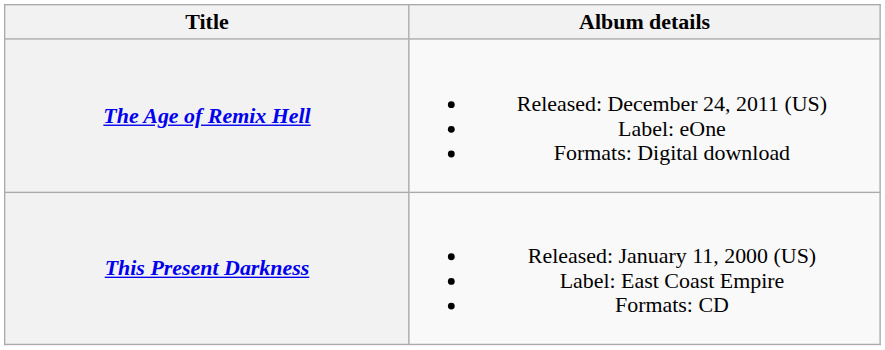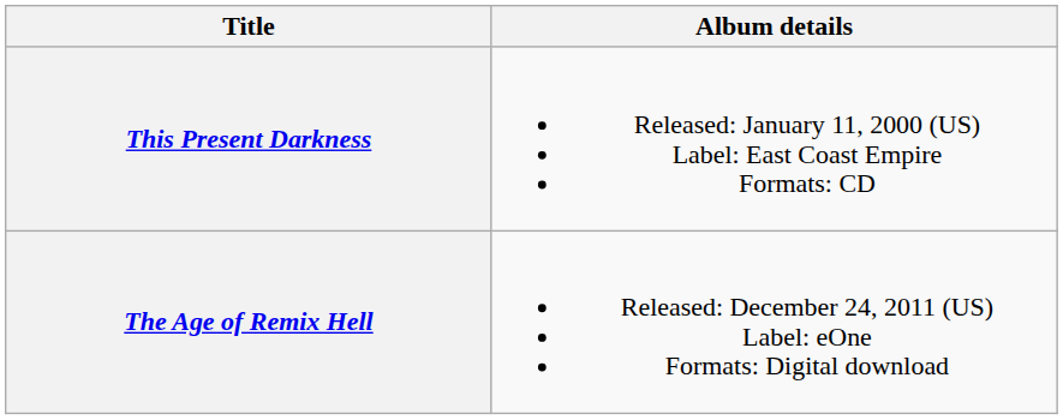 <table class="wikitable plainrowheaders" style="text-align:center;">
 <tr>
 <th scope="col" style="width:18em;">Title</th>
 <th scope="col" style="width:21em;">Album details</th>
 </tr>
 <tr>
+<th scope="row"><em><a href='#'>This Present Darkness</a></em></th>
+<td><br><ul><li>Released: January 11, 2000 <span>(US)</span></li><li>Label: East Coast Empire</li><li>Formats: CD</li></ul></td>
+</tr>
+<tr>
 <th scope="row"><em><a href='#'>The Age of Remix Hell</a></em></th>
 <td><br><ul><li>Released: December 24, 2011 <span>(US)</span></li><li>Label: eOne</li><li>Formats: Digital download</li></ul></td>
 </tr>
-<tr>
-<th scope="row"><em><a href='#'>This Present Darkness</a></em></th>
-<td><br><ul><li>Released: January 11, 2000 <span>(US)</span></li><li>Label: East Coast Empire</li><li>Formats: CD</li></ul></td>
-</tr>
 </table>
